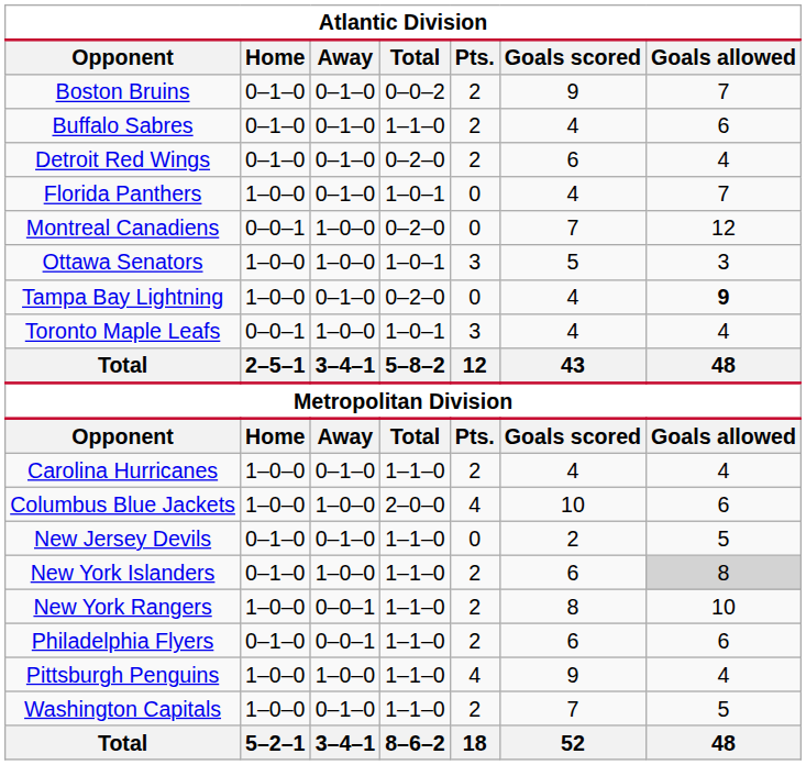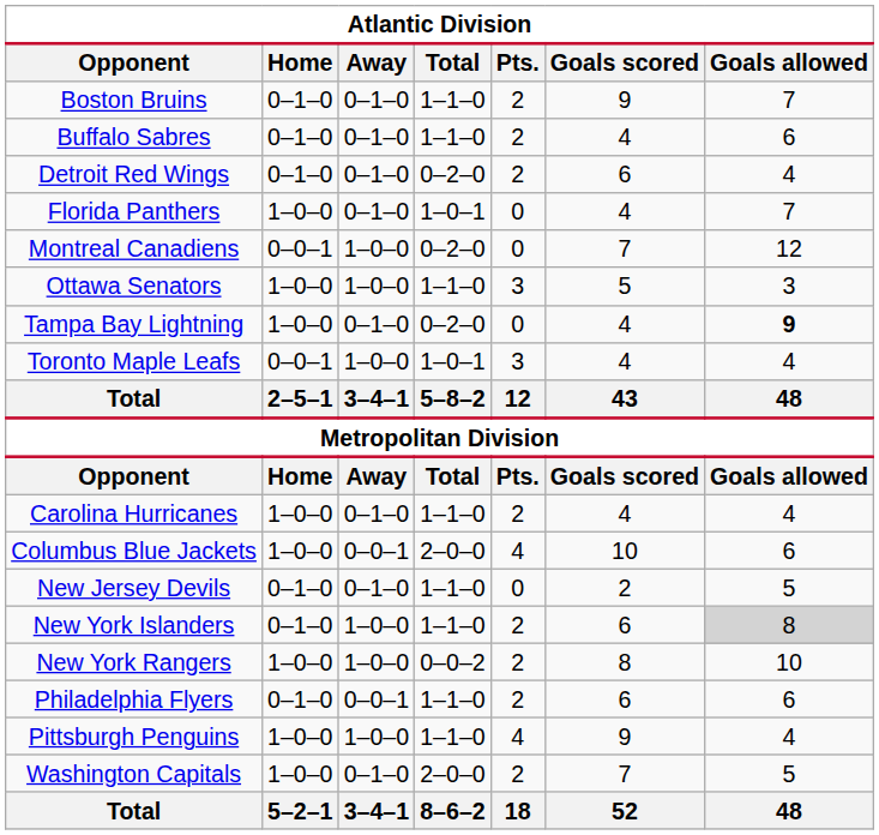 <table class="wikitable" style="font-size: 95%; text-align: center">
 <tr>
 <td colspan="7" style="background:#fff; border-bottom:#c60c30 2px solid;"><strong>Atlantic Division</strong></td>
 </tr>
 <tr>
 <th>Opponent</th>
 <th>Home</th>
 <th>Away</th>
 <th>Total</th>
 <th>Pts.</th>
 <th>Goals scored</th>
 <th>Goals allowed</th>
 </tr>
 <tr>
 <td><a href='#'>Boston Bruins</a></td>
 <td>0–1–0</td>
 <td>0–1–0</td>
-<td>0–0–2</td>
+<td>1–1–0</td>
 <td>2</td>
 <td>9</td>
 <td>7</td>
 </tr>
 <tr>
 <td><a href='#'>Buffalo Sabres</a></td>
 <td>0–1–0</td>
 <td>0–1–0</td>
 <td>1–1–0</td>
 <td>2</td>
 <td>4</td>
 <td>6</td>
 </tr>
 <tr>
 <td><a href='#'>Detroit Red Wings</a></td>
 <td>0–1–0</td>
 <td>0–1–0</td>
 <td>0–2–0</td>
 <td>2</td>
 <td>6</td>
 <td>4</td>
 </tr>
 <tr>
 <td><a href='#'>Florida Panthers</a></td>
 <td>1–0–0</td>
 <td>0–1–0</td>
 <td>1–0–1</td>
 <td>0</td>
 <td>4</td>
 <td>7</td>
 </tr>
 <tr>
 <td><a href='#'>Montreal Canadiens</a></td>
 <td>0–0–1</td>
 <td>1–0–0</td>
 <td>0–2–0</td>
 <td>0</td>
 <td>7</td>
 <td>12</td>
 </tr>
 <tr>
 <td><a href='#'>Ottawa Senators</a></td>
 <td>1–0–0</td>
 <td>1–0–0</td>
-<td>1–0–1</td>
+<td>1–1–0</td>
 <td>3</td>
 <td>5</td>
 <td>3</td>
 </tr>
 <tr>
 <td><a href='#'>Tampa Bay Lightning</a></td>
 <td>1–0–0</td>
 <td>0–1–0</td>
 <td>0–2–0</td>
 <td>0</td>
 <td>4</td>
 <td><strong>9</strong></td>
 </tr>
 <tr>
 <td><a href='#'>Toronto Maple Leafs</a></td>
 <td>0–0–1</td>
 <td>1–0–0</td>
 <td>1–0–1</td>
 <td>3</td>
 <td>4</td>
 <td>4</td>
 </tr>
 <tr>
 <th>Total</th>
 <th>2–5–1</th>
 <th>3–4–1</th>
 <th>5–8–2</th>
 <th>12</th>
 <th>43</th>
 <th>48</th>
 </tr>
 <tr>
 <td colspan="7" style="background:#fff; border-top:#c60c30 2px solid; border-bottom:#c60c30 2px solid;"><strong>Metropolitan Division</strong></td>
 </tr>
 <tr>
 <th>Opponent</th>
 <th>Home</th>
 <th>Away</th>
 <th>Total</th>
 <th>Pts.</th>
 <th>Goals scored</th>
 <th>Goals allowed</th>
 </tr>
 <tr>
 <td><a href='#'>Carolina Hurricanes</a></td>
 <td>1–0–0</td>
 <td>0–1–0</td>
 <td>1–1–0</td>
 <td>2</td>
 <td>4</td>
 <td>4</td>
 </tr>
 <tr>
 <td><a href='#'>Columbus Blue Jackets</a></td>
 <td>1–0–0</td>
-<td>1–0–0</td>
+<td>0–0–1</td>
 <td>2–0–0</td>
 <td>4</td>
 <td>10</td>
 <td>6</td>
 </tr>
 <tr>
 <td><a href='#'>New Jersey Devils</a></td>
 <td>0–1–0</td>
 <td>0–1–0</td>
 <td>1–1–0</td>
 <td>0</td>
 <td>2</td>
 <td>5</td>
 </tr>
 <tr>
 <td><a href='#'>New York Islanders</a></td>
 <td>0–1–0</td>
 <td>1–0–0</td>
 <td>1–1–0</td>
 <td>2</td>
 <td>6</td>
 <td style="background: lightgrey;">8</td>
 </tr>
 <tr>
 <td><a href='#'>New York Rangers</a></td>
 <td>1–0–0</td>
-<td>0–0–1</td>
-<td>1–1–0</td>
+<td>1–0–0</td>
+<td>0–0–2</td>
 <td>2</td>
 <td>8</td>
 <td>10</td>
 </tr>
 <tr>
 <td><a href='#'>Philadelphia Flyers</a></td>
 <td>0–1–0</td>
 <td>0–0–1</td>
 <td>1–1–0</td>
 <td>2</td>
 <td>6</td>
 <td>6</td>
 </tr>
 <tr>
 <td><a href='#'>Pittsburgh Penguins</a></td>
 <td>1–0–0</td>
 <td>1–0–0</td>
 <td>1–1–0</td>
 <td>4</td>
 <td>9</td>
 <td>4</td>
 </tr>
 <tr>
 <td><a href='#'>Washington Capitals</a></td>
 <td>1–0–0</td>
 <td>0–1–0</td>
-<td>1–1–0</td>
+<td>2–0–0</td>
 <td>2</td>
 <td>7</td>
 <td>5</td>
 </tr>
 <tr>
 <th>Total</th>
 <th>5–2–1</th>
 <th>3–4–1</th>
 <th>8–6–2</th>
 <th>18</th>
 <th>52</th>
 <th>48</th>
 </tr>
 </table>
